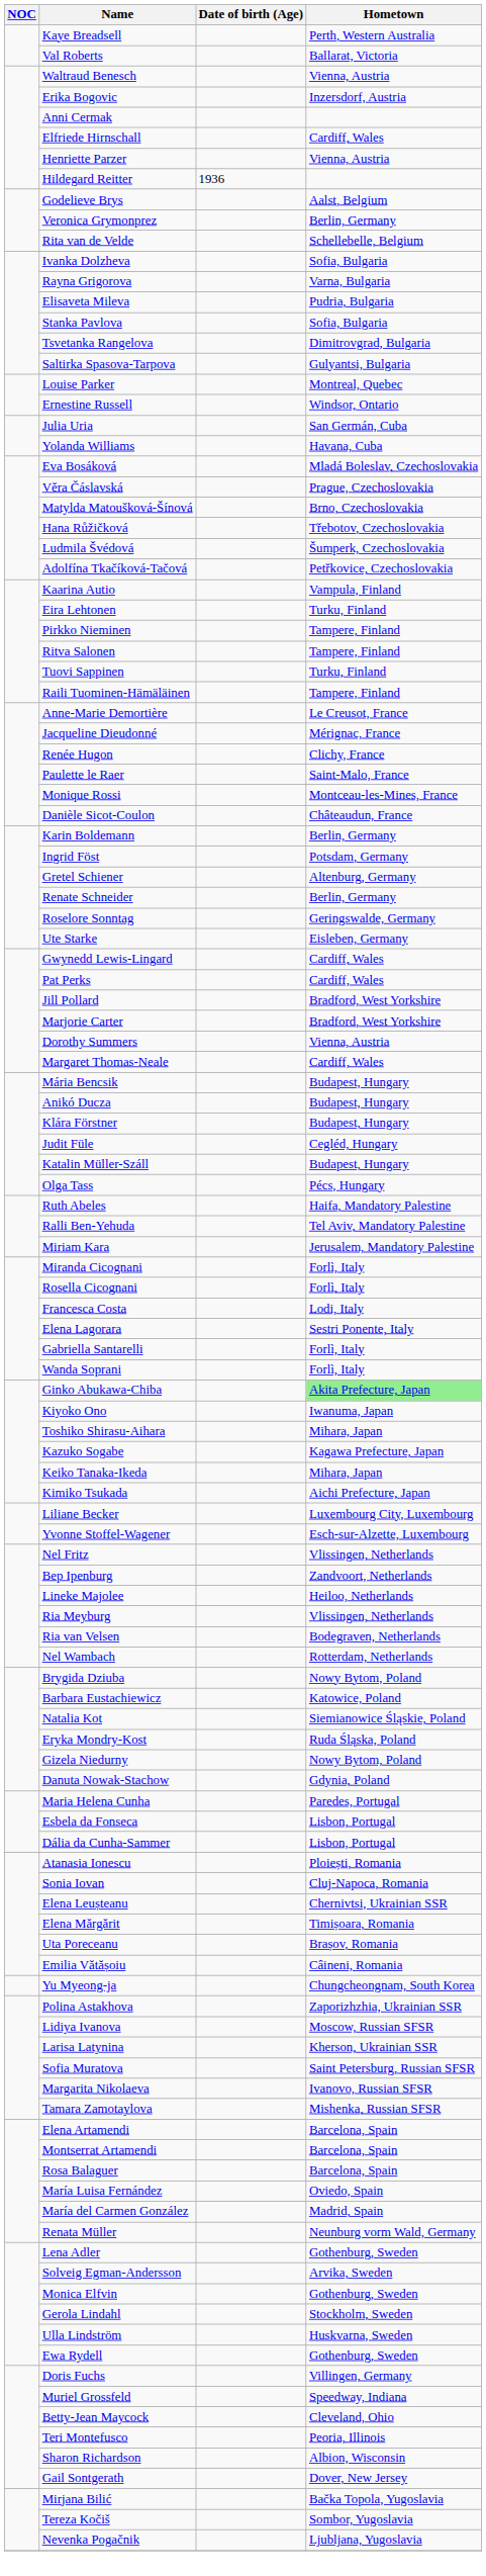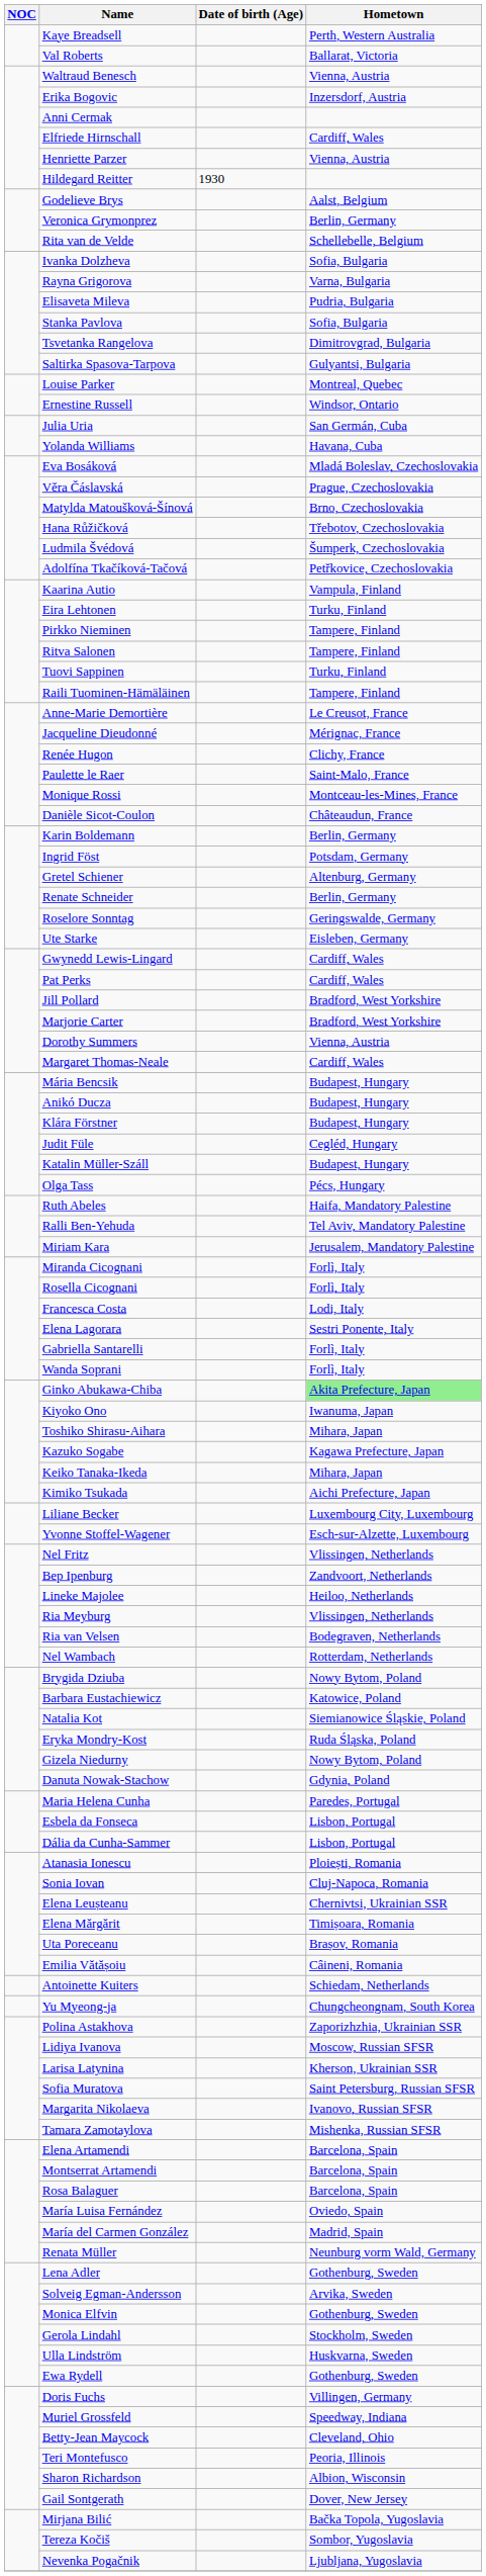 <table class="wikitable sortable">
 <tr>
 <th><a href='#'>NOC</a></th>
 <th>Name</th>
 <th>Date of birth (Age)</th>
 <th>Hometown</th>
 </tr>
 <tr>
 <td rowspan="2"></td>
 <td><a href='#'>Kaye Breadsell</a></td>
 <td></td>
 <td><a href='#'>Perth, Western Australia</a></td>
 </tr>
 <tr>
 <td><a href='#'>Val Roberts</a></td>
 <td></td>
 <td><a href='#'>Ballarat, Victoria</a></td>
 </tr>
 <tr>
 <td rowspan="6"></td>
 <td><a href='#'>Waltraud Benesch</a></td>
 <td></td>
 <td><a href='#'>Vienna, Austria</a></td>
 </tr>
 <tr>
 <td><a href='#'>Erika Bogovic</a></td>
 <td></td>
 <td><a href='#'>Inzersdorf, Austria</a></td>
 </tr>
 <tr>
 <td><a href='#'>Anni Cermak</a></td>
 <td></td>
 <td></td>
 </tr>
 <tr>
 <td><a href='#'>Elfriede Hirnschall</a></td>
 <td></td>
 <td><a href='#'>Cardiff, Wales</a></td>
 </tr>
 <tr>
 <td><a href='#'>Henriette Parzer</a></td>
 <td></td>
 <td><a href='#'>Vienna, Austria</a></td>
 </tr>
 <tr>
 <td><a href='#'>Hildegard Reitter</a></td>
-<td>1936</td>
+<td>1930</td>
 <td></td>
 </tr>
 <tr>
 <td rowspan="3"></td>
 <td><a href='#'>Godelieve Brys</a></td>
 <td></td>
 <td><a href='#'>Aalst, Belgium</a></td>
 </tr>
 <tr>
 <td><a href='#'>Veronica Grymonprez</a></td>
 <td></td>
 <td><a href='#'>Berlin, Germany</a></td>
 </tr>
 <tr>
 <td><a href='#'>Rita van de Velde</a></td>
 <td></td>
 <td><a href='#'>Schellebelle, Belgium</a></td>
 </tr>
 <tr>
 <td rowspan="6"></td>
 <td><a href='#'>Ivanka Dolzheva</a></td>
 <td></td>
 <td><a href='#'>Sofia, Bulgaria</a></td>
 </tr>
 <tr>
 <td><a href='#'>Rayna Grigorova</a></td>
 <td></td>
 <td><a href='#'>Varna, Bulgaria</a></td>
 </tr>
 <tr>
 <td><a href='#'>Elisaveta Mileva</a></td>
 <td></td>
 <td><a href='#'>Pudria, Bulgaria</a></td>
 </tr>
 <tr>
 <td><a href='#'>Stanka Pavlova</a></td>
 <td></td>
 <td><a href='#'>Sofia, Bulgaria</a></td>
 </tr>
 <tr>
 <td><a href='#'>Tsvetanka Rangelova</a></td>
 <td></td>
 <td><a href='#'>Dimitrovgrad, Bulgaria</a></td>
 </tr>
 <tr>
 <td><a href='#'>Saltirka Spasova-Tarpova</a></td>
 <td></td>
 <td><a href='#'>Gulyantsi, Bulgaria</a></td>
 </tr>
 <tr>
 <td rowspan="2"></td>
 <td><a href='#'>Louise Parker</a></td>
 <td></td>
 <td><a href='#'>Montreal, Quebec</a></td>
 </tr>
 <tr>
 <td><a href='#'>Ernestine Russell</a></td>
 <td></td>
 <td><a href='#'>Windsor, Ontario</a></td>
 </tr>
 <tr>
 <td rowspan="2"></td>
 <td><a href='#'>Julia Uria</a></td>
 <td></td>
 <td><a href='#'>San Germán, Cuba</a></td>
 </tr>
 <tr>
 <td><a href='#'>Yolanda Williams</a></td>
 <td></td>
 <td><a href='#'>Havana, Cuba</a></td>
 </tr>
 <tr>
 <td rowspan="6"></td>
 <td><a href='#'>Eva Bosáková</a></td>
 <td></td>
 <td><a href='#'>Mladá Boleslav, Czechoslovakia</a></td>
 </tr>
 <tr>
 <td><a href='#'>Věra Čáslavská</a></td>
 <td></td>
 <td><a href='#'>Prague, Czechoslovakia</a></td>
 </tr>
 <tr>
 <td><a href='#'>Matylda Matoušková-Šínová</a></td>
 <td></td>
 <td><a href='#'>Brno, Czechoslovakia</a></td>
 </tr>
 <tr>
 <td><a href='#'>Hana Růžičková</a></td>
 <td></td>
 <td><a href='#'>Třebotov, Czechoslovakia</a></td>
 </tr>
 <tr>
 <td><a href='#'>Ludmila Švédová</a></td>
 <td></td>
 <td><a href='#'>Šumperk, Czechoslovakia</a></td>
 </tr>
 <tr>
 <td><a href='#'>Adolfína Tkačíková-Tačová</a></td>
 <td></td>
 <td><a href='#'>Petřkovice, Czechoslovakia</a></td>
 </tr>
 <tr>
 <td rowspan="6"></td>
 <td><a href='#'>Kaarina Autio</a></td>
 <td></td>
 <td><a href='#'>Vampula, Finland</a></td>
 </tr>
 <tr>
 <td><a href='#'>Eira Lehtonen</a></td>
 <td></td>
 <td><a href='#'>Turku, Finland</a></td>
 </tr>
 <tr>
 <td><a href='#'>Pirkko Nieminen</a></td>
 <td></td>
 <td><a href='#'>Tampere, Finland</a></td>
 </tr>
 <tr>
 <td><a href='#'>Ritva Salonen</a></td>
 <td></td>
 <td><a href='#'>Tampere, Finland</a></td>
 </tr>
 <tr>
 <td><a href='#'>Tuovi Sappinen</a></td>
 <td></td>
 <td><a href='#'>Turku, Finland</a></td>
 </tr>
 <tr>
 <td><a href='#'>Raili Tuominen-Hämäläinen</a></td>
 <td></td>
 <td><a href='#'>Tampere, Finland</a></td>
 </tr>
 <tr>
 <td rowspan="6"></td>
 <td><a href='#'>Anne-Marie Demortière</a></td>
 <td></td>
 <td><a href='#'>Le Creusot, France</a></td>
 </tr>
 <tr>
 <td><a href='#'>Jacqueline Dieudonné</a></td>
 <td></td>
 <td><a href='#'>Mérignac, France</a></td>
 </tr>
 <tr>
 <td><a href='#'>Renée Hugon</a></td>
 <td></td>
 <td><a href='#'>Clichy, France</a></td>
 </tr>
 <tr>
 <td><a href='#'>Paulette le Raer</a></td>
 <td></td>
 <td><a href='#'>Saint-Malo, France</a></td>
 </tr>
 <tr>
 <td><a href='#'>Monique Rossi</a></td>
 <td></td>
 <td><a href='#'>Montceau-les-Mines, France</a></td>
 </tr>
 <tr>
 <td><a href='#'>Danièle Sicot-Coulon</a></td>
 <td></td>
 <td><a href='#'>Châteaudun, France</a></td>
 </tr>
 <tr>
 <td rowspan="6"></td>
 <td><a href='#'>Karin Boldemann</a></td>
 <td></td>
 <td><a href='#'>Berlin, Germany</a></td>
 </tr>
 <tr>
 <td><a href='#'>Ingrid Föst</a></td>
 <td></td>
 <td><a href='#'>Potsdam, Germany</a></td>
 </tr>
 <tr>
 <td><a href='#'>Gretel Schiener</a></td>
 <td></td>
 <td><a href='#'>Altenburg, Germany</a></td>
 </tr>
 <tr>
 <td><a href='#'>Renate Schneider</a></td>
 <td></td>
 <td><a href='#'>Berlin, Germany</a></td>
 </tr>
 <tr>
 <td><a href='#'>Roselore Sonntag</a></td>
 <td></td>
 <td><a href='#'>Geringswalde, Germany</a></td>
 </tr>
 <tr>
 <td><a href='#'>Ute Starke</a></td>
 <td></td>
 <td><a href='#'>Eisleben, Germany</a></td>
 </tr>
 <tr>
 <td rowspan="6"></td>
 <td><a href='#'>Gwynedd Lewis-Lingard</a></td>
 <td></td>
 <td><a href='#'>Cardiff, Wales</a></td>
 </tr>
 <tr>
 <td><a href='#'>Pat Perks</a></td>
 <td></td>
 <td><a href='#'>Cardiff, Wales</a></td>
 </tr>
 <tr>
 <td><a href='#'>Jill Pollard</a></td>
 <td></td>
 <td><a href='#'>Bradford, West Yorkshire</a></td>
 </tr>
 <tr>
 <td><a href='#'>Marjorie Carter</a></td>
 <td></td>
 <td><a href='#'>Bradford, West Yorkshire</a></td>
 </tr>
 <tr>
 <td><a href='#'>Dorothy Summers</a></td>
 <td></td>
 <td><a href='#'>Vienna, Austria</a></td>
 </tr>
 <tr>
 <td><a href='#'>Margaret Thomas-Neale</a></td>
 <td></td>
 <td><a href='#'>Cardiff, Wales</a></td>
 </tr>
 <tr>
 <td rowspan="6"></td>
 <td><a href='#'>Mária Bencsik</a></td>
 <td></td>
 <td><a href='#'>Budapest, Hungary</a></td>
 </tr>
 <tr>
 <td><a href='#'>Anikó Ducza</a></td>
 <td></td>
 <td><a href='#'>Budapest, Hungary</a></td>
 </tr>
 <tr>
 <td><a href='#'>Klára Förstner</a></td>
 <td></td>
 <td><a href='#'>Budapest, Hungary</a></td>
 </tr>
 <tr>
 <td><a href='#'>Judit Füle</a></td>
 <td></td>
 <td><a href='#'>Cegléd, Hungary</a></td>
 </tr>
 <tr>
 <td><a href='#'>Katalin Müller-Száll</a></td>
 <td></td>
 <td><a href='#'>Budapest, Hungary</a></td>
 </tr>
 <tr>
 <td><a href='#'>Olga Tass</a></td>
 <td></td>
 <td><a href='#'>Pécs, Hungary</a></td>
 </tr>
 <tr>
 <td rowspan="3"></td>
 <td><a href='#'>Ruth Abeles</a></td>
 <td></td>
 <td><a href='#'>Haifa, Mandatory Palestine</a></td>
 </tr>
 <tr>
 <td><a href='#'>Ralli Ben-Yehuda</a></td>
 <td></td>
 <td><a href='#'>Tel Aviv, Mandatory Palestine</a></td>
 </tr>
 <tr>
 <td><a href='#'>Miriam Kara</a></td>
 <td></td>
 <td><a href='#'>Jerusalem, Mandatory Palestine</a></td>
 </tr>
 <tr>
 <td rowspan="6"></td>
 <td><a href='#'>Miranda Cicognani</a></td>
 <td></td>
 <td><a href='#'>Forlì, Italy</a></td>
 </tr>
 <tr>
 <td><a href='#'>Rosella Cicognani</a></td>
 <td></td>
 <td><a href='#'>Forlì, Italy</a></td>
 </tr>
 <tr>
 <td><a href='#'>Francesca Costa</a></td>
 <td></td>
 <td><a href='#'>Lodi, Italy</a></td>
 </tr>
 <tr>
 <td><a href='#'>Elena Lagorara</a></td>
 <td></td>
 <td><a href='#'>Sestri Ponente, Italy</a></td>
 </tr>
 <tr>
 <td><a href='#'>Gabriella Santarelli</a></td>
 <td></td>
 <td><a href='#'>Forlì, Italy</a></td>
 </tr>
 <tr>
 <td><a href='#'>Wanda Soprani</a></td>
 <td></td>
 <td><a href='#'>Forlì, Italy</a></td>
 </tr>
 <tr>
 <td rowspan="6"></td>
 <td><a href='#'>Ginko Abukawa-Chiba</a></td>
 <td></td>
 <td style="background: lightgreen;"><a href='#'>Akita Prefecture, Japan</a></td>
 </tr>
 <tr>
 <td><a href='#'>Kiyoko Ono</a></td>
 <td></td>
 <td><a href='#'>Iwanuma, Japan</a></td>
 </tr>
 <tr>
 <td><a href='#'>Toshiko Shirasu-Aihara</a></td>
 <td></td>
 <td><a href='#'>Mihara, Japan</a></td>
 </tr>
 <tr>
 <td><a href='#'>Kazuko Sogabe</a></td>
 <td></td>
 <td><a href='#'>Kagawa Prefecture, Japan</a></td>
 </tr>
 <tr>
 <td><a href='#'>Keiko Tanaka-Ikeda</a></td>
 <td></td>
 <td><a href='#'>Mihara, Japan</a></td>
 </tr>
 <tr>
 <td><a href='#'>Kimiko Tsukada</a></td>
 <td></td>
 <td><a href='#'>Aichi Prefecture, Japan</a></td>
 </tr>
 <tr>
 <td rowspan="2"></td>
 <td><a href='#'>Liliane Becker</a></td>
 <td></td>
 <td><a href='#'>Luxembourg City, Luxembourg</a></td>
 </tr>
 <tr>
 <td><a href='#'>Yvonne Stoffel-Wagener</a></td>
 <td></td>
 <td><a href='#'>Esch-sur-Alzette, Luxembourg</a></td>
 </tr>
 <tr>
 <td rowspan="6"></td>
 <td><a href='#'>Nel Fritz</a></td>
 <td></td>
 <td><a href='#'>Vlissingen, Netherlands</a></td>
 </tr>
 <tr>
 <td><a href='#'>Bep Ipenburg</a></td>
 <td></td>
 <td><a href='#'>Zandvoort, Netherlands</a></td>
 </tr>
 <tr>
 <td><a href='#'>Lineke Majolee</a></td>
 <td></td>
 <td><a href='#'>Heiloo, Netherlands</a></td>
 </tr>
 <tr>
 <td><a href='#'>Ria Meyburg</a></td>
 <td></td>
 <td><a href='#'>Vlissingen, Netherlands</a></td>
 </tr>
 <tr>
 <td><a href='#'>Ria van Velsen</a></td>
 <td></td>
 <td><a href='#'>Bodegraven, Netherlands</a></td>
 </tr>
 <tr>
 <td><a href='#'>Nel Wambach</a></td>
 <td></td>
 <td><a href='#'>Rotterdam, Netherlands</a></td>
 </tr>
 <tr>
 <td rowspan="6"></td>
 <td><a href='#'>Brygida Dziuba</a></td>
 <td></td>
 <td><a href='#'>Nowy Bytom, Poland</a></td>
 </tr>
 <tr>
 <td><a href='#'>Barbara Eustachiewicz</a></td>
 <td></td>
 <td><a href='#'>Katowice, Poland</a></td>
 </tr>
 <tr>
 <td><a href='#'>Natalia Kot</a></td>
 <td></td>
 <td><a href='#'>Siemianowice Śląskie, Poland</a></td>
 </tr>
 <tr>
 <td><a href='#'>Eryka Mondry-Kost</a></td>
 <td></td>
 <td><a href='#'>Ruda Śląska, Poland</a></td>
 </tr>
 <tr>
 <td><a href='#'>Gizela Niedurny</a></td>
 <td></td>
 <td><a href='#'>Nowy Bytom, Poland</a></td>
 </tr>
 <tr>
 <td><a href='#'>Danuta Nowak-Stachow</a></td>
 <td></td>
 <td><a href='#'>Gdynia, Poland</a></td>
 </tr>
 <tr>
 <td rowspan="3"></td>
 <td><a href='#'>Maria Helena Cunha</a></td>
 <td></td>
 <td><a href='#'>Paredes, Portugal</a></td>
 </tr>
 <tr>
 <td><a href='#'>Esbela da Fonseca</a></td>
 <td></td>
 <td><a href='#'>Lisbon, Portugal</a></td>
 </tr>
 <tr>
 <td><a href='#'>Dália da Cunha-Sammer</a></td>
 <td></td>
 <td><a href='#'>Lisbon, Portugal</a></td>
 </tr>
 <tr>
 <td rowspan="6"></td>
 <td><a href='#'>Atanasia Ionescu</a></td>
 <td></td>
 <td><a href='#'>Ploiești, Romania</a></td>
 </tr>
 <tr>
 <td><a href='#'>Sonia Iovan</a></td>
 <td></td>
 <td><a href='#'>Cluj-Napoca, Romania</a></td>
 </tr>
 <tr>
 <td><a href='#'>Elena Leușteanu</a></td>
 <td></td>
 <td><a href='#'>Chernivtsi, Ukrainian SSR</a></td>
 </tr>
 <tr>
 <td><a href='#'>Elena Mărgărit</a></td>
 <td></td>
 <td><a href='#'>Timișoara, Romania</a></td>
 </tr>
 <tr>
 <td><a href='#'>Uta Poreceanu</a></td>
 <td></td>
 <td><a href='#'>Brașov, Romania</a></td>
 </tr>
 <tr>
 <td><a href='#'>Emilia Vătășoiu</a></td>
 <td></td>
 <td><a href='#'>Câineni, Romania</a></td>
 </tr>
 <tr>
 <td></td>
+<td><a href='#'>Antoinette Kuiters</a></td>
+<td></td>
+<td><a href='#'>Schiedam, Netherlands</a></td>
+</tr>
+<tr>
+<td></td>
 <td><a href='#'>Yu Myeong-ja</a></td>
 <td></td>
 <td><a href='#'>Chungcheongnam, South Korea</a></td>
 </tr>
 <tr>
 <td rowspan="6"></td>
 <td><a href='#'>Polina Astakhova</a></td>
 <td></td>
 <td><a href='#'>Zaporizhzhia, Ukrainian SSR</a></td>
 </tr>
 <tr>
 <td><a href='#'>Lidiya Ivanova</a></td>
 <td></td>
 <td><a href='#'>Moscow, Russian SFSR</a></td>
 </tr>
 <tr>
 <td><a href='#'>Larisa Latynina</a></td>
 <td></td>
 <td><a href='#'>Kherson, Ukrainian SSR</a></td>
 </tr>
 <tr>
 <td><a href='#'>Sofia Muratova</a></td>
 <td></td>
 <td><a href='#'>Saint Petersburg, Russian SFSR</a></td>
 </tr>
 <tr>
 <td><a href='#'>Margarita Nikolaeva</a></td>
 <td></td>
 <td><a href='#'>Ivanovo, Russian SFSR</a></td>
 </tr>
 <tr>
 <td><a href='#'>Tamara Zamotaylova</a></td>
 <td></td>
 <td><a href='#'>Mishenka, Russian SFSR</a></td>
 </tr>
 <tr>
 <td rowspan="6"></td>
 <td><a href='#'>Elena Artamendi</a></td>
 <td></td>
 <td><a href='#'>Barcelona, Spain</a></td>
 </tr>
 <tr>
 <td><a href='#'>Montserrat Artamendi</a></td>
 <td></td>
 <td><a href='#'>Barcelona, Spain</a></td>
 </tr>
 <tr>
 <td><a href='#'>Rosa Balaguer</a></td>
 <td></td>
 <td><a href='#'>Barcelona, Spain</a></td>
 </tr>
 <tr>
 <td><a href='#'>María Luisa Fernández</a></td>
 <td></td>
 <td><a href='#'>Oviedo, Spain</a></td>
 </tr>
 <tr>
 <td><a href='#'>María del Carmen González</a></td>
 <td></td>
 <td><a href='#'>Madrid, Spain</a></td>
 </tr>
 <tr>
 <td><a href='#'>Renata Müller</a></td>
 <td></td>
 <td><a href='#'>Neunburg vorm Wald, Germany</a></td>
 </tr>
 <tr>
 <td rowspan="6"></td>
 <td><a href='#'>Lena Adler</a></td>
 <td></td>
 <td><a href='#'>Gothenburg, Sweden</a></td>
 </tr>
 <tr>
 <td><a href='#'>Solveig Egman-Andersson</a></td>
 <td></td>
 <td><a href='#'>Arvika, Sweden</a></td>
 </tr>
 <tr>
 <td><a href='#'>Monica Elfvin</a></td>
 <td></td>
 <td><a href='#'>Gothenburg, Sweden</a></td>
 </tr>
 <tr>
 <td><a href='#'>Gerola Lindahl</a></td>
 <td></td>
 <td><a href='#'>Stockholm, Sweden</a></td>
 </tr>
 <tr>
 <td><a href='#'>Ulla Lindström</a></td>
 <td></td>
 <td><a href='#'>Huskvarna, Sweden</a></td>
 </tr>
 <tr>
 <td><a href='#'>Ewa Rydell</a></td>
 <td></td>
 <td><a href='#'>Gothenburg, Sweden</a></td>
 </tr>
 <tr>
 <td rowspan="6"></td>
 <td><a href='#'>Doris Fuchs</a></td>
 <td></td>
 <td><a href='#'>Villingen, Germany</a></td>
 </tr>
 <tr>
 <td><a href='#'>Muriel Grossfeld</a></td>
 <td></td>
 <td><a href='#'>Speedway, Indiana</a></td>
 </tr>
 <tr>
 <td><a href='#'>Betty-Jean Maycock</a></td>
 <td></td>
 <td><a href='#'>Cleveland, Ohio</a></td>
 </tr>
 <tr>
 <td><a href='#'>Teri Montefusco</a></td>
 <td></td>
 <td><a href='#'>Peoria, Illinois</a></td>
 </tr>
 <tr>
 <td><a href='#'>Sharon Richardson</a></td>
 <td></td>
 <td><a href='#'>Albion, Wisconsin</a></td>
 </tr>
 <tr>
 <td><a href='#'>Gail Sontgerath</a></td>
 <td></td>
 <td><a href='#'>Dover, New Jersey</a></td>
 </tr>
 <tr>
 <td rowspan="3"></td>
 <td><a href='#'>Mirjana Bilić</a></td>
 <td></td>
 <td><a href='#'>Bačka Topola, Yugoslavia</a></td>
 </tr>
 <tr>
 <td><a href='#'>Tereza Kočiš</a></td>
 <td></td>
 <td><a href='#'>Sombor, Yugoslavia</a></td>
 </tr>
 <tr>
 <td><a href='#'>Nevenka Pogačnik</a></td>
 <td></td>
 <td><a href='#'>Ljubljana, Yugoslavia</a></td>
 </tr>
 <tr>
 </tr>
 </table>
